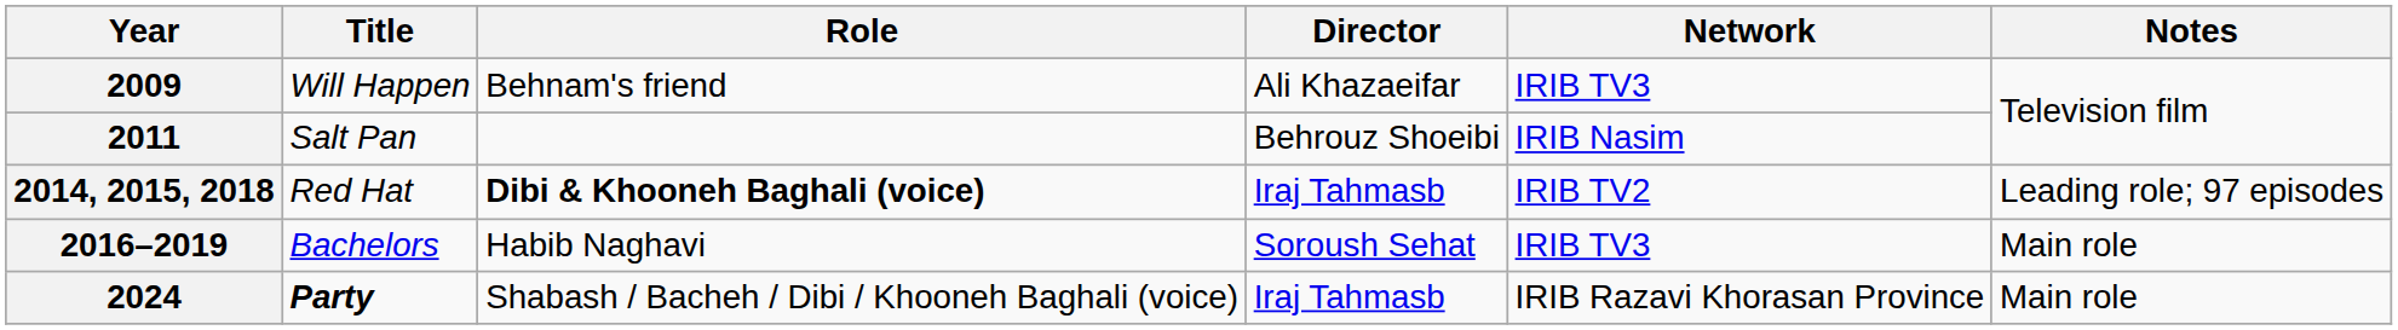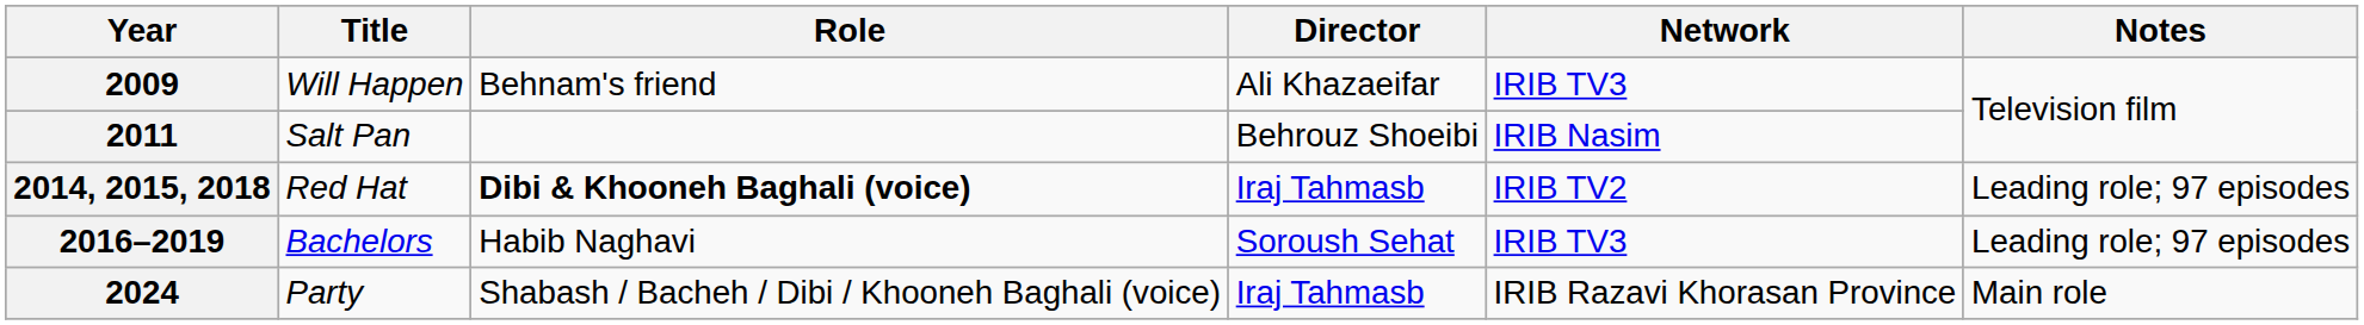 <table class="wikitable plainrowheaders sortable"  style=font-size:100%>
 <tr>
 <th scope="col">Year</th>
 <th scope="col">Title</th>
 <th scope="col">Role</th>
 <th scope="col">Director</th>
 <th scope="col" class="unsortable">Network</th>
 <th scope="col" class="unsortable">Notes</th>
 </tr>
 <tr>
 <th scope=row>2009</th>
 <td><em>Will Happen</em></td>
 <td>Behnam's friend</td>
 <td>Ali Khazaeifar</td>
 <td><a href='#'>IRIB TV3</a></td>
 <td rowspan="2">Television film</td>
 </tr>
 <tr>
 <th scope=row>2011</th>
 <td><em>Salt Pan</em></td>
 <td></td>
 <td>Behrouz Shoeibi</td>
 <td><a href='#'>IRIB Nasim</a></td>
 </tr>
 <tr>
 <th scope=row>2014, 2015, 2018</th>
 <td><em>Red Hat</em></td>
 <td><strong>Dibi & Khooneh Baghali (voice)</strong></td>
 <td><a href='#'>Iraj Tahmasb</a></td>
 <td><a href='#'>IRIB TV2</a></td>
 <td>Leading role; 97 episodes</td>
 </tr>
 <tr>
 <th scope=row>2016–2019</th>
 <td><em><a href='#'>Bachelors</a></em></td>
 <td>Habib Naghavi</td>
 <td><a href='#'>Soroush Sehat</a></td>
 <td><a href='#'>IRIB TV3</a></td>
-<td>Main role</td>
+<td>Leading role; 97 episodes</td>
 </tr>
 <tr>
 <th scope=row>2024</th>
-<td><strong><em>Party</em></strong></td>
+<td><em>Party</em></td>
 <td>Shabash / Bacheh / Dibi / Khooneh Baghali (voice)</td>
 <td><a href='#'>Iraj Tahmasb</a></td>
 <td>IRIB Razavi Khorasan Province</td>
 <td>Main role</td>
 </tr>
 </table>
